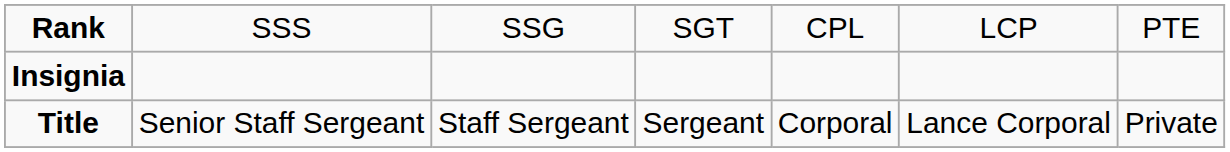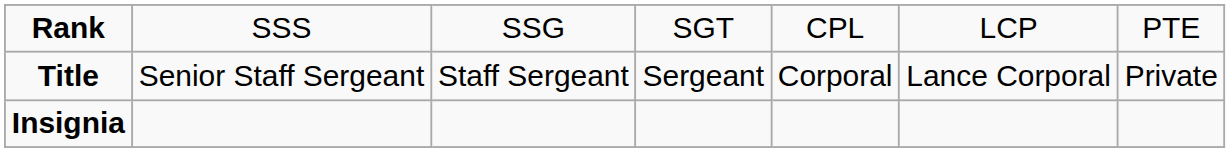 <table class="wikitable" style="text-align:center">
 <tr>
 <td><strong>Rank</strong></td>
 <td>SSS</td>
 <td>SSG</td>
 <td>SGT</td>
 <td>CPL</td>
 <td>LCP</td>
 <td>PTE</td>
 </tr>
 <tr>
+<td><strong>Title</strong></td>
+<td>Senior Staff Sergeant</td>
+<td>Staff Sergeant</td>
+<td>Sergeant</td>
+<td>Corporal</td>
+<td>Lance Corporal</td>
+<td>Private</td>
+</tr>
+<tr>
 <td><strong>Insignia</strong></td>
 <td></td>
 <td></td>
 <td></td>
 <td></td>
 <td></td>
 <td></td>
 </tr>
-<tr>
-<td><strong>Title</strong></td>
-<td>Senior Staff Sergeant</td>
-<td>Staff Sergeant</td>
-<td>Sergeant</td>
-<td>Corporal</td>
-<td>Lance Corporal</td>
-<td>Private</td>
-</tr>
 </table>
